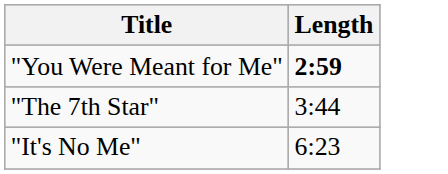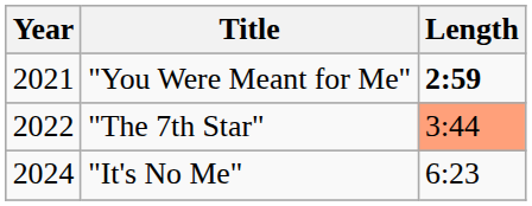 <table class="wikitable">
 <tr>
+<th>Year</th>
 <th>Title</th>
 <th>Length</th>
 </tr>
 <tr>
+<td>2021</td>
 <td>"You Were Meant for Me"</td>
 <td><strong>2:59</strong></td>
 </tr>
 <tr>
+<td>2022</td>
 <td>"The 7th Star"</td>
-<td>3:44</td>
+<td style="background: lightsalmon;">3:44</td>
 </tr>
 <tr>
+<td>2024</td>
 <td>"It's No Me"</td>
 <td>6:23</td>
 </tr>
 </table>
